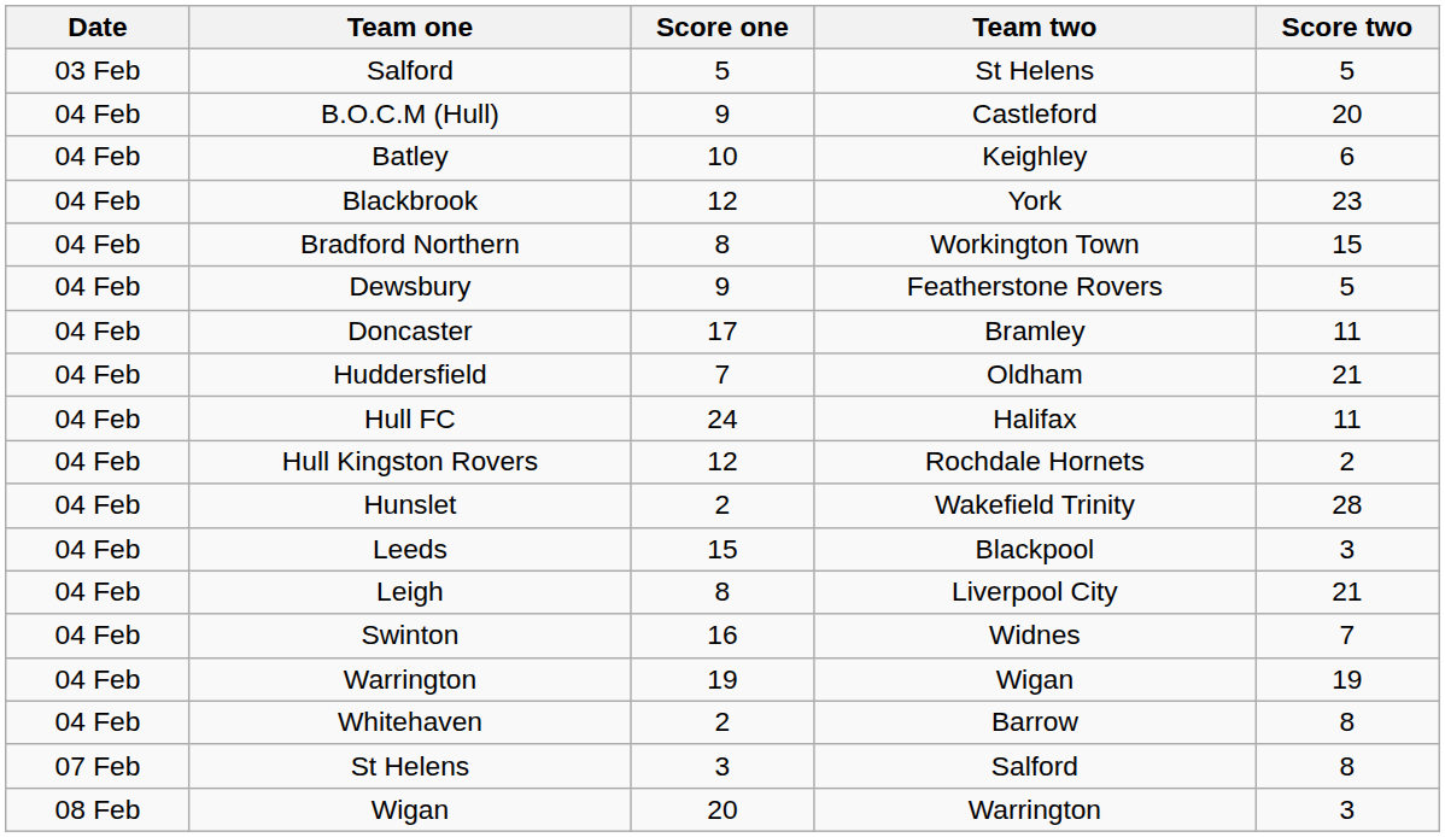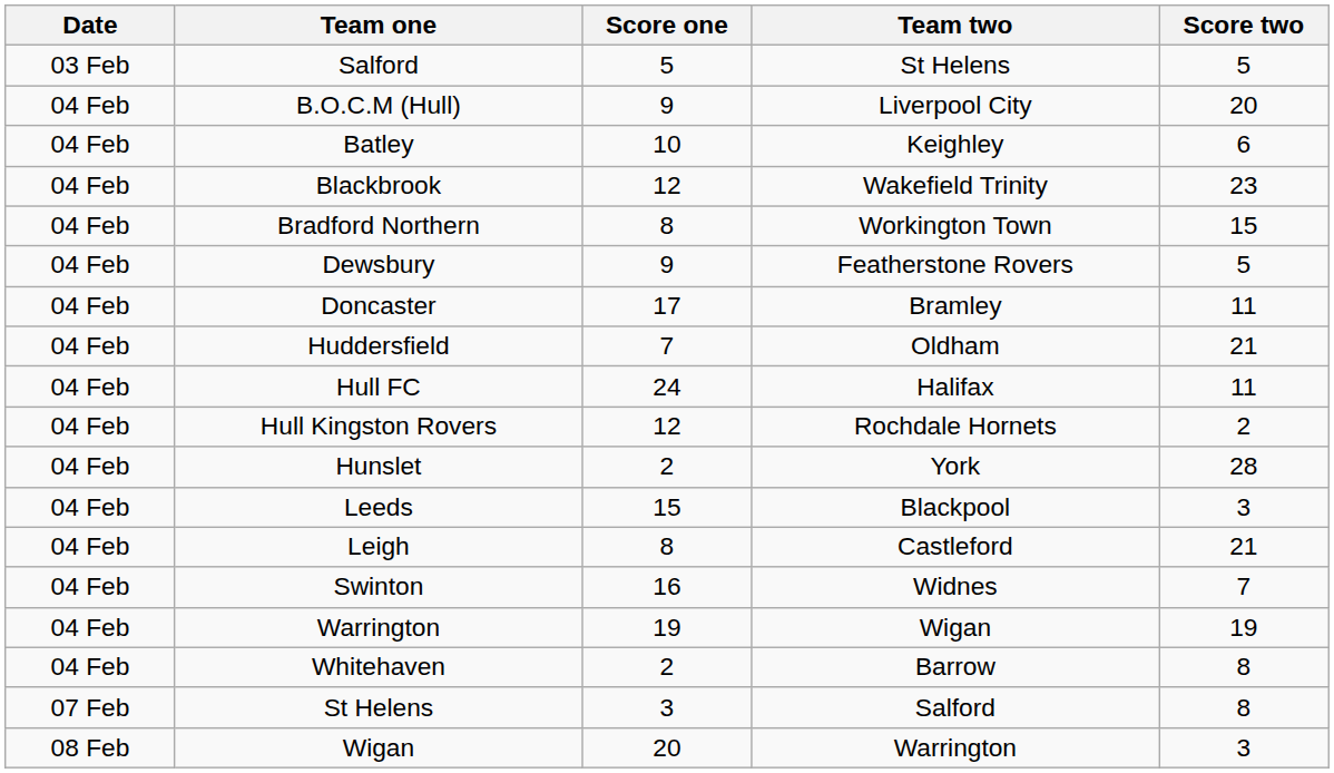 <table class="wikitable" style="text-align: center">
 <tr>
 <th width=100>Date</th>
 <th width=250>Team one</th>
 <th width=100>Score one</th>
 <th width=250>Team two</th>
 <th width=100>Score two</th>
 </tr>
 <tr>
 <td>03 Feb</td>
 <td>Salford</td>
 <td>5</td>
 <td>St Helens</td>
 <td>5</td>
 </tr>
 <tr>
 <td>04 Feb</td>
 <td>B.O.C.M (Hull)</td>
 <td>9</td>
-<td>Castleford</td>
+<td>Liverpool City</td>
 <td>20</td>
 </tr>
 <tr>
 <td>04 Feb</td>
 <td>Batley</td>
 <td>10</td>
 <td>Keighley</td>
 <td>6</td>
 </tr>
 <tr>
 <td>04 Feb</td>
 <td>Blackbrook</td>
 <td>12</td>
-<td>York</td>
+<td>Wakefield Trinity</td>
 <td>23</td>
 </tr>
 <tr>
 <td>04 Feb</td>
 <td>Bradford Northern</td>
 <td>8</td>
 <td>Workington Town</td>
 <td>15</td>
 </tr>
 <tr>
 <td>04 Feb</td>
 <td>Dewsbury</td>
 <td>9</td>
 <td>Featherstone Rovers</td>
 <td>5</td>
 </tr>
 <tr>
 <td>04 Feb</td>
 <td>Doncaster</td>
 <td>17</td>
 <td>Bramley</td>
 <td>11</td>
 </tr>
 <tr>
 <td>04 Feb</td>
 <td>Huddersfield</td>
 <td>7</td>
 <td>Oldham</td>
 <td>21</td>
 </tr>
 <tr>
 <td>04 Feb</td>
 <td>Hull FC</td>
 <td>24</td>
 <td>Halifax</td>
 <td>11</td>
 </tr>
 <tr>
 <td>04 Feb</td>
 <td>Hull Kingston Rovers</td>
 <td>12</td>
 <td>Rochdale Hornets</td>
 <td>2</td>
 </tr>
 <tr>
 <td>04 Feb</td>
 <td>Hunslet</td>
 <td>2</td>
-<td>Wakefield Trinity</td>
+<td>York</td>
 <td>28</td>
 </tr>
 <tr>
 <td>04 Feb</td>
 <td>Leeds</td>
 <td>15</td>
 <td>Blackpool</td>
 <td>3</td>
 </tr>
 <tr>
 <td>04 Feb</td>
 <td>Leigh</td>
 <td>8</td>
-<td>Liverpool City</td>
+<td>Castleford</td>
 <td>21</td>
 </tr>
 <tr>
 <td>04 Feb</td>
 <td>Swinton</td>
 <td>16</td>
 <td>Widnes</td>
 <td>7</td>
 </tr>
 <tr>
 <td>04 Feb</td>
 <td>Warrington</td>
 <td>19</td>
 <td>Wigan</td>
 <td>19</td>
 </tr>
 <tr>
 <td>04 Feb</td>
 <td>Whitehaven</td>
 <td>2</td>
 <td>Barrow</td>
 <td>8</td>
 </tr>
 <tr>
 <td>07 Feb</td>
 <td>St Helens</td>
 <td>3</td>
 <td>Salford</td>
 <td>8</td>
 </tr>
 <tr>
 <td>08 Feb</td>
 <td>Wigan</td>
 <td>20</td>
 <td>Warrington</td>
 <td>3</td>
 </tr>
 </table>
